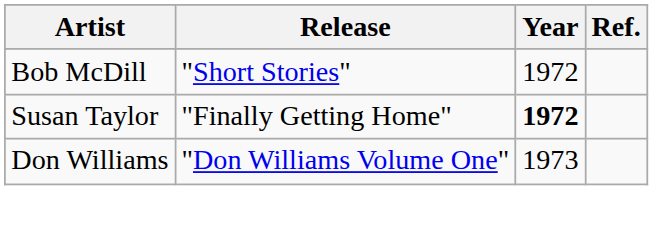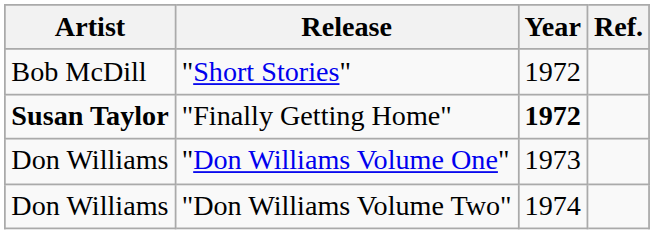 <table class="wikitable">
 <tr>
 <th>Artist</th>
 <th>Release</th>
 <th>Year</th>
 <th>Ref.</th>
 </tr>
 <tr>
 <td>Bob McDill</td>
 <td>"<a href='#'>Short Stories</a>"</td>
 <td>1972</td>
 <td></td>
 </tr>
 <tr>
-<td>Susan Taylor</td>
+<td><strong>Susan Taylor</strong></td>
 <td>"Finally Getting Home"</td>
 <td><strong>1972</strong></td>
 <td></td>
 </tr>
 <tr>
 <td>Don Williams</td>
 <td>"<a href='#'>Don Williams Volume One</a>"</td>
 <td>1973</td>
 <td></td>
 </tr>
+<tr>
+<td>Don Williams</td>
+<td>"Don Williams Volume Two"</td>
+<td>1974</td>
+<td></td>
+</tr>
 </table>
